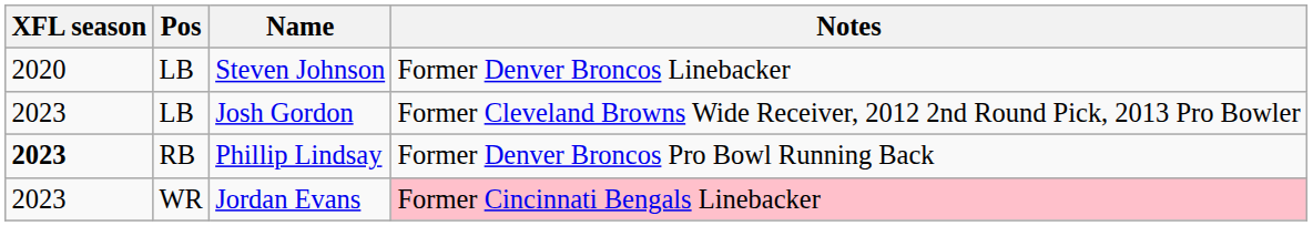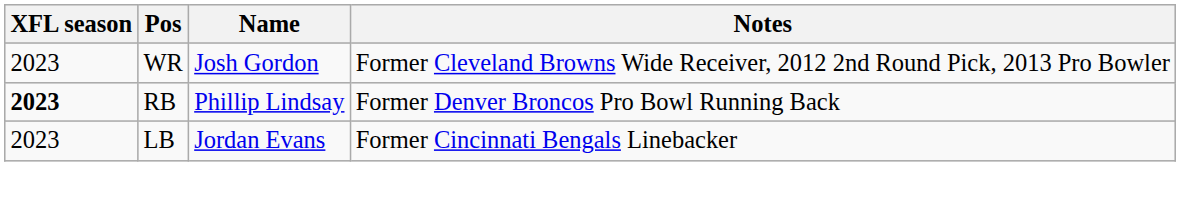 <table class="wikitable">
 <tr>
 <th>XFL season</th>
 <th>Pos</th>
 <th>Name</th>
 <th>Notes</th>
 </tr>
 <tr>
-<td>2020</td>
-<td>LB</td>
-<td><a href='#'>Steven Johnson</a></td>
-<td>Former <a href='#'>Denver Broncos</a> Linebacker</td>
-</tr>
-<tr>
 <td>2023</td>
-<td>LB</td>
+<td>WR</td>
 <td><a href='#'>Josh Gordon</a></td>
 <td>Former <a href='#'>Cleveland Browns</a> Wide Receiver, 2012 2nd Round Pick, 2013 Pro Bowler</td>
 </tr>
 <tr>
 <td><strong>2023</strong></td>
 <td>RB</td>
 <td><a href='#'>Phillip Lindsay</a></td>
 <td>Former <a href='#'>Denver Broncos</a> Pro Bowl Running Back</td>
 </tr>
 <tr>
 <td>2023</td>
-<td>WR</td>
+<td>LB</td>
 <td><a href='#'>Jordan Evans</a></td>
-<td style="background: pink;">Former <a href='#'>Cincinnati Bengals</a> Linebacker</td>
+<td>Former <a href='#'>Cincinnati Bengals</a> Linebacker</td>
 </tr>
 </table>
